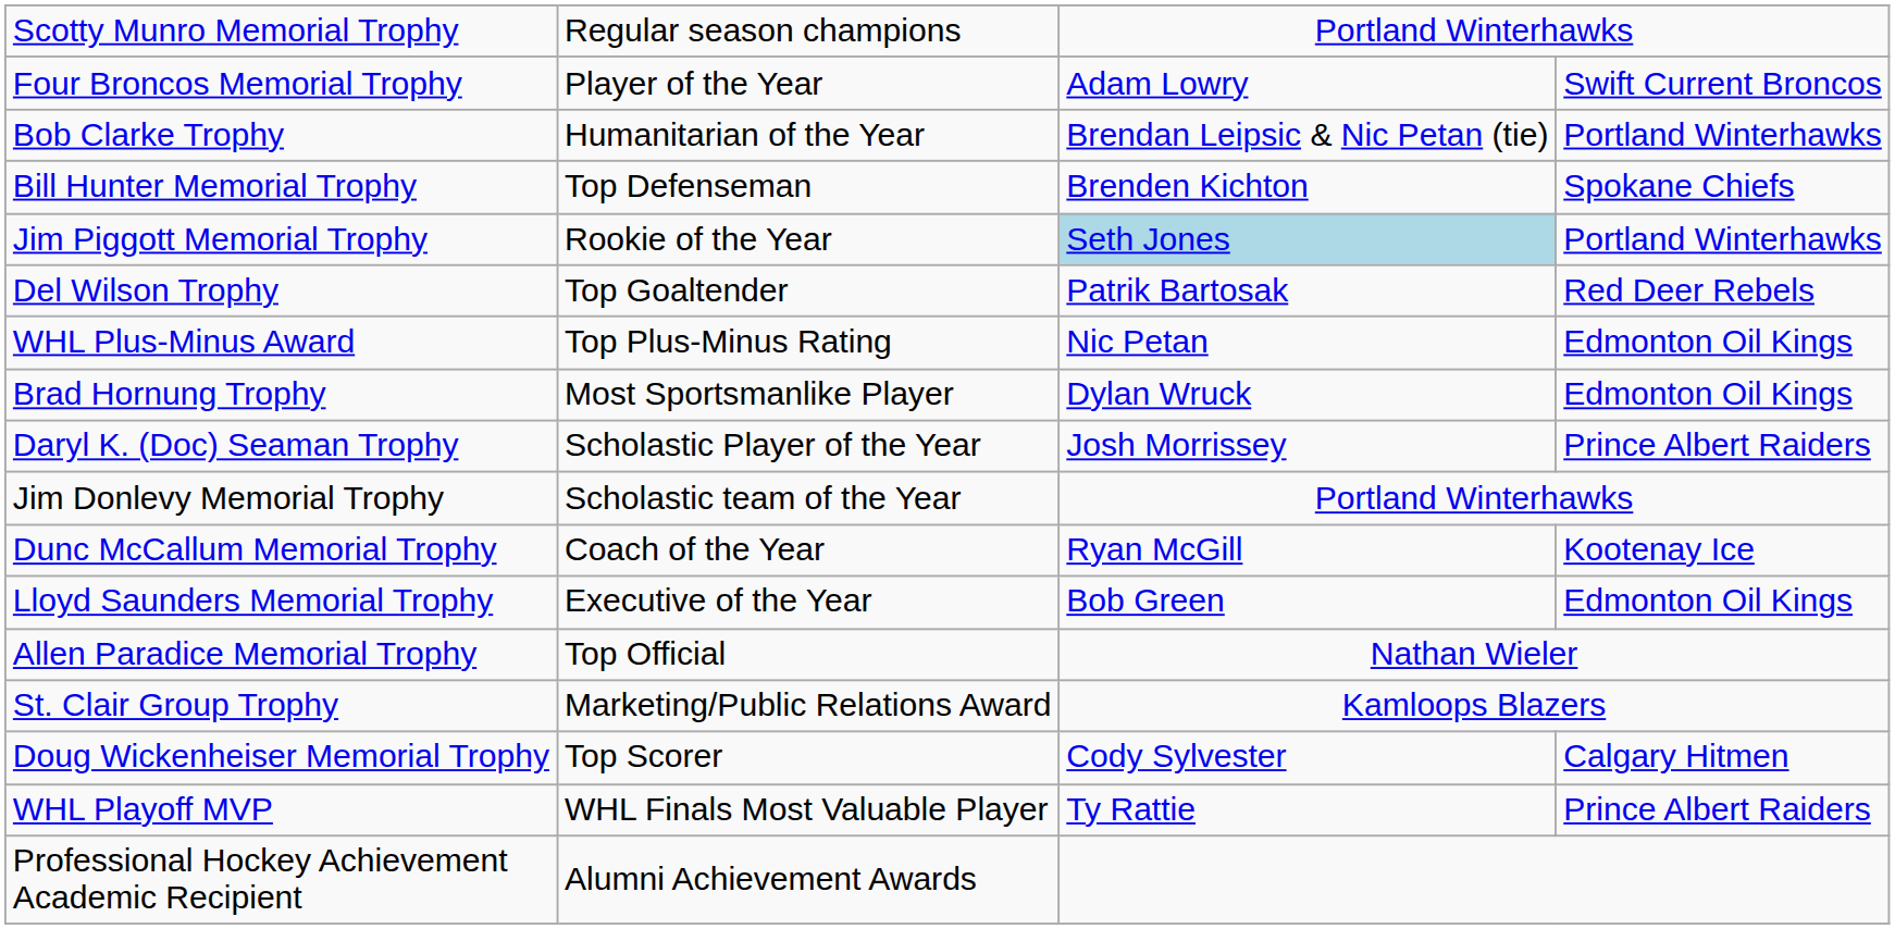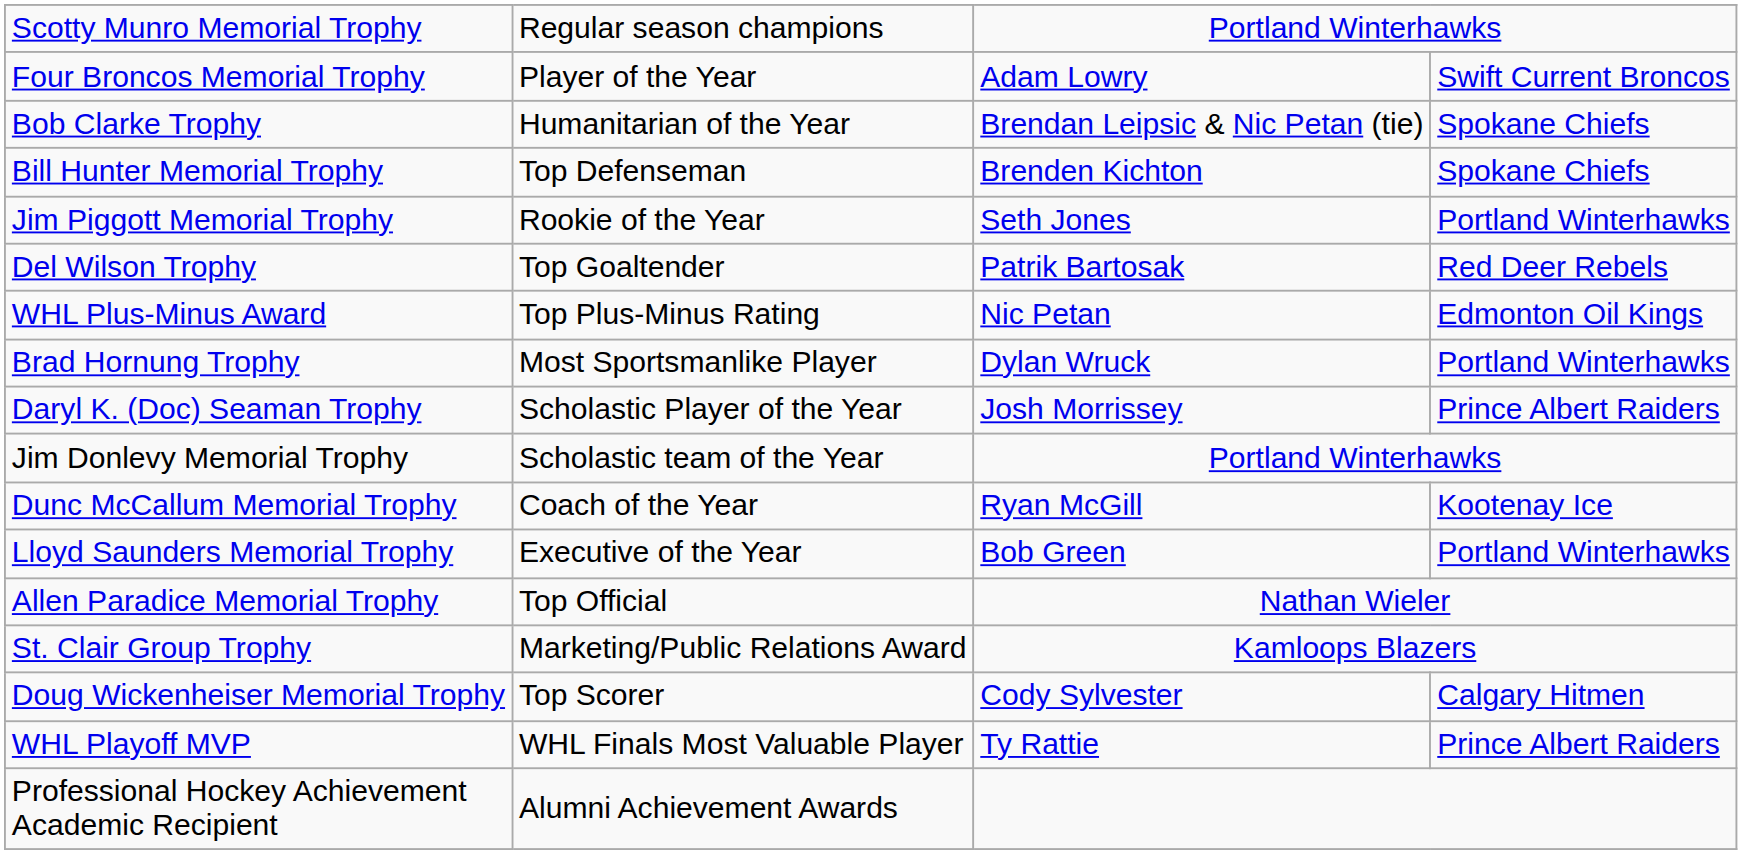 <table class="wikitable">
 <tr>
 <td><a href='#'>Scotty Munro Memorial Trophy</a></td>
 <td>Regular season champions</td>
 <td colspan="2" style="text-align:center;"><a href='#'>Portland Winterhawks</a></td>
 </tr>
 <tr>
 <td><a href='#'>Four Broncos Memorial Trophy</a></td>
 <td>Player of the Year</td>
 <td><a href='#'>Adam Lowry</a></td>
 <td><a href='#'>Swift Current Broncos</a></td>
 </tr>
 <tr>
 <td><a href='#'>Bob Clarke Trophy</a></td>
 <td>Humanitarian of the Year</td>
 <td><a href='#'>Brendan Leipsic</a> & <a href='#'>Nic Petan</a> (tie)</td>
-<td><a href='#'>Portland Winterhawks</a></td>
+<td><a href='#'>Spokane Chiefs</a></td>
 </tr>
 <tr>
 <td><a href='#'>Bill Hunter Memorial Trophy</a></td>
 <td>Top Defenseman</td>
 <td><a href='#'>Brenden Kichton</a></td>
 <td><a href='#'>Spokane Chiefs</a></td>
 </tr>
 <tr>
 <td><a href='#'>Jim Piggott Memorial Trophy</a></td>
 <td>Rookie of the Year</td>
-<td style="background: lightblue;"><a href='#'>Seth Jones</a></td>
+<td><a href='#'>Seth Jones</a></td>
 <td><a href='#'>Portland Winterhawks</a></td>
 </tr>
 <tr>
 <td><a href='#'>Del Wilson Trophy</a></td>
 <td>Top Goaltender</td>
 <td><a href='#'>Patrik Bartosak</a></td>
 <td><a href='#'>Red Deer Rebels</a></td>
 </tr>
 <tr>
 <td><a href='#'>WHL Plus-Minus Award</a></td>
 <td>Top Plus-Minus Rating</td>
 <td><a href='#'>Nic Petan</a></td>
 <td><a href='#'>Edmonton Oil Kings</a></td>
 </tr>
 <tr>
 <td><a href='#'>Brad Hornung Trophy</a></td>
 <td>Most Sportsmanlike Player</td>
 <td><a href='#'>Dylan Wruck</a></td>
-<td><a href='#'>Edmonton Oil Kings</a></td>
+<td><a href='#'>Portland Winterhawks</a></td>
 </tr>
 <tr>
 <td><a href='#'>Daryl K. (Doc) Seaman Trophy</a></td>
 <td>Scholastic Player of the Year</td>
 <td><a href='#'>Josh Morrissey</a></td>
 <td><a href='#'>Prince Albert Raiders</a></td>
 </tr>
 <tr>
 <td>Jim Donlevy Memorial Trophy</td>
 <td>Scholastic team of the Year</td>
 <td colspan="2" style="text-align:center;"><a href='#'>Portland Winterhawks</a></td>
 </tr>
 <tr>
 <td><a href='#'>Dunc McCallum Memorial Trophy</a></td>
 <td>Coach of the Year</td>
 <td><a href='#'>Ryan McGill</a></td>
 <td><a href='#'>Kootenay Ice</a></td>
 </tr>
 <tr>
 <td><a href='#'>Lloyd Saunders Memorial Trophy</a></td>
 <td>Executive of the Year</td>
 <td><a href='#'>Bob Green</a></td>
-<td><a href='#'>Edmonton Oil Kings</a></td>
+<td><a href='#'>Portland Winterhawks</a></td>
 </tr>
 <tr>
 <td><a href='#'>Allen Paradice Memorial Trophy</a></td>
 <td>Top Official</td>
 <td colspan="2" style="text-align:center;"><a href='#'>Nathan Wieler</a></td>
 </tr>
 <tr>
 <td><a href='#'>St. Clair Group Trophy</a></td>
 <td>Marketing/Public Relations Award</td>
 <td colspan="2" style="text-align:center;"><a href='#'>Kamloops Blazers</a></td>
 </tr>
 <tr>
 <td><a href='#'>Doug Wickenheiser Memorial Trophy</a></td>
 <td>Top Scorer</td>
 <td><a href='#'>Cody Sylvester</a></td>
 <td><a href='#'>Calgary Hitmen</a></td>
 </tr>
 <tr>
 <td><a href='#'>WHL Playoff MVP</a></td>
 <td>WHL Finals Most Valuable Player</td>
 <td><a href='#'>Ty Rattie</a></td>
 <td><a href='#'>Prince Albert Raiders</a></td>
 </tr>
 <tr>
 <td>Professional Hockey Achievement<br>Academic Recipient</td>
 <td>Alumni Achievement Awards</td>
 <td colspan="2" style="text-align:center;"></td>
 </tr>
 </table>
